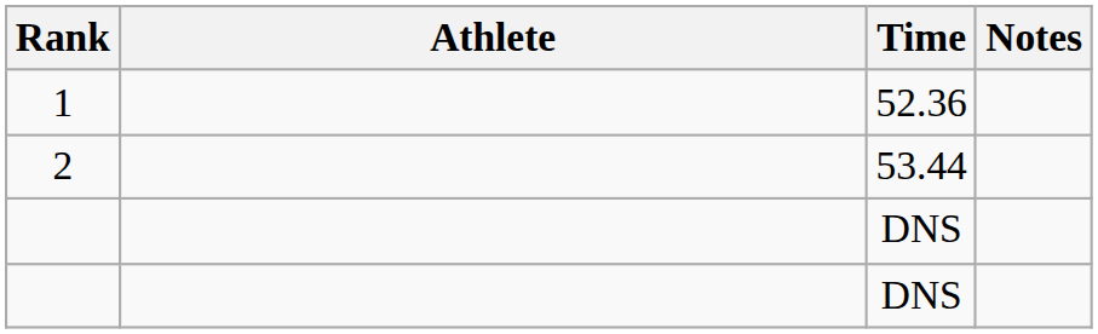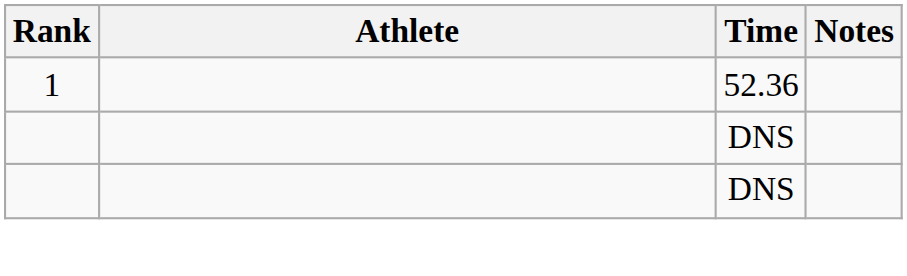 <table class="wikitable" style="text-align:center">
 <tr>
 <th>Rank</th>
 <th Style="width:18em">Athlete</th>
 <th>Time</th>
 <th>Notes</th>
 </tr>
 <tr>
 <td>1</td>
 <td style="text-align:left"></td>
 <td>52.36</td>
-<td></td>
-</tr>
-<tr>
-<td>2</td>
-<td style="text-align:left"></td>
-<td>53.44</td>
 <td></td>
 </tr>
 <tr>
 <td></td>
 <td style="text-align:left"></td>
 <td>DNS</td>
 <td></td>
 </tr>
 <tr>
 <td></td>
 <td style="text-align:left"></td>
 <td>DNS</td>
 <td></td>
 </tr>
 </table>
